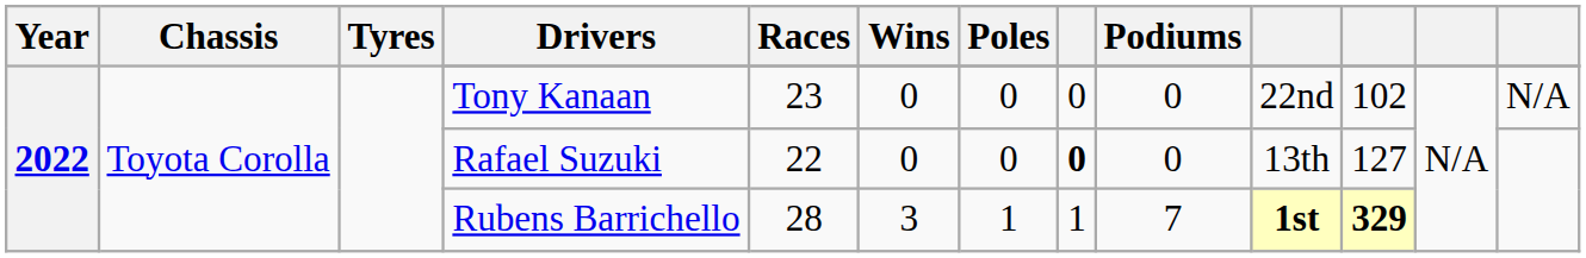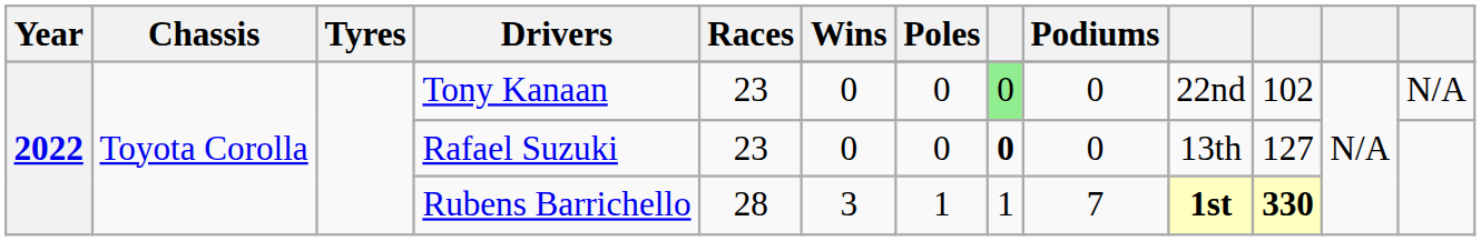 <table class="wikitable" style="text-align:center; font-size:85%">
 <tr>
 <th>Year</th>
 <th>Chassis</th>
 <th>Tyres</th>
 <th>Drivers</th>
 <th>Races</th>
 <th>Wins</th>
 <th>Poles</th>
 <th></th>
 <th>Podiums</th>
 <th></th>
 <th></th>
 <th></th>
 <th></th>
 </tr>
 <tr>
 <th rowspan="4"><a href='#'>2022</a></th>
 <td rowspan="4"><a href='#'>Toyota Corolla</a></td>
 <td rowspan="4"></td>
 </tr>
 <tr>
 <td align=left> <a href='#'>Tony Kanaan</a></td>
 <td>23</td>
 <td>0</td>
 <td>0</td>
-<td>0</td>
+<td style="background: lightgreen;">0</td>
 <td>0</td>
 <td>22nd</td>
 <td>102</td>
 <td rowspan="3">N/A</td>
 <td>N/A</td>
 </tr>
 <tr>
 <td align=left> <a href='#'>Rafael Suzuki</a></td>
-<td>22</td>
+<td>23</td>
 <td>0</td>
 <td>0</td>
 <td><strong>0</strong></td>
 <td>0</td>
 <td>13th</td>
 <td>127</td>
 </tr>
 <tr>
 <td align=left> <a href='#'>Rubens Barrichello</a></td>
 <td>28</td>
 <td>3</td>
 <td>1</td>
 <td>1</td>
 <td>7</td>
 <th style="background:#FFFFBF;">1st</th>
-<th style="background:#FFFFBF;">329</th>
+<th style="background:#FFFFBF;">330</th>
 </tr>
 </table>
